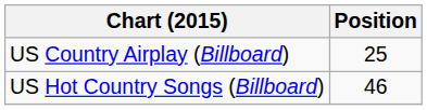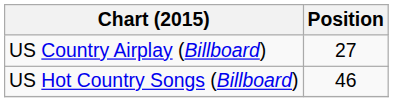 <table class="wikitable sortable">
 <tr>
 <th scope="col">Chart (2015)</th>
 <th scope="col">Position</th>
 </tr>
 <tr>
 <td>US <a href='#'>Country Airplay</a> (<em><a href='#'>Billboard</a></em>)</td>
-<td align="center">25</td>
+<td align="center">27</td>
 </tr>
 <tr>
 <td>US <a href='#'>Hot Country Songs</a> (<em><a href='#'>Billboard</a></em>)</td>
 <td align="center">46</td>
 </tr>
 <tr>
 </tr>
 </table>
